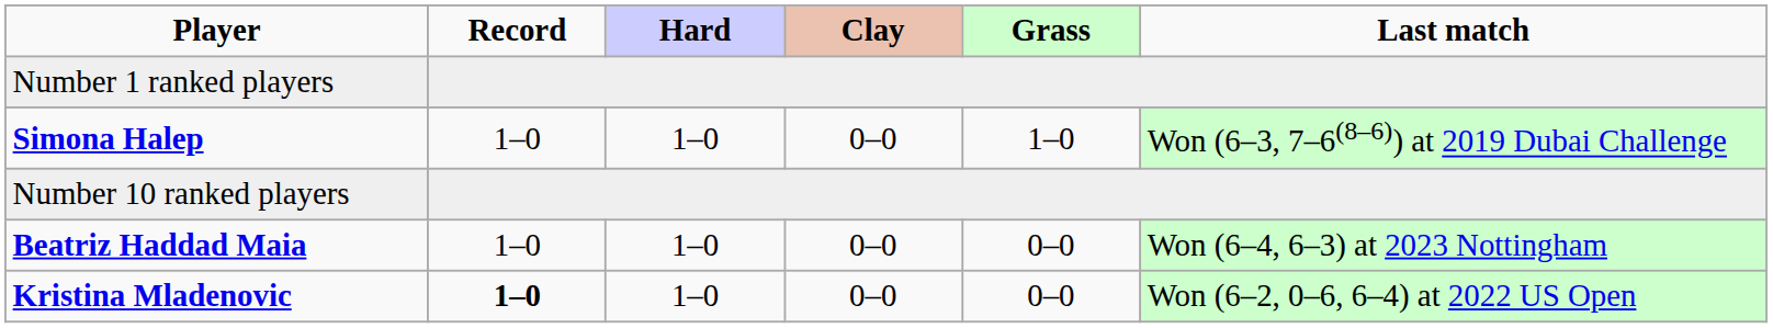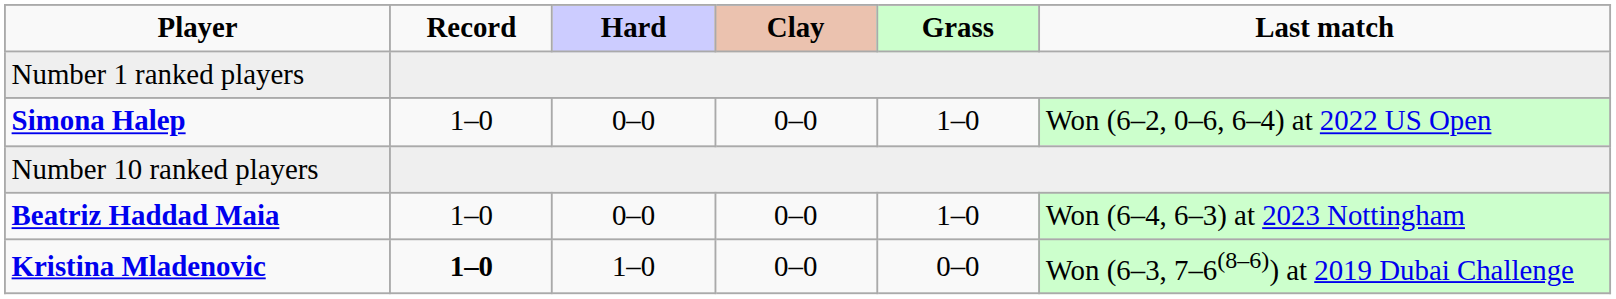 <table class="sortable wikitable" style=font-size:97%;text-align:center>
 <tr>
 <td width="200"><strong>Player</strong></td>
 <td width="80"><strong>Record</strong></td>
 <td width="80" bgcolor=ccccff><strong>Hard</strong></td>
 <td width="80" bgcolor=ebc2af><strong>Clay</strong></td>
 <td width="80" bgcolor=ccffcc><strong>Grass</strong></td>
 <td width="300"><strong>Last match</strong></td>
 </tr>
 <tr bgcolor=efefef>
 <td align=left>Number 1 ranked players</td>
 <td colspan="6"></td>
 </tr>
 <tr>
 <td align=left><strong> <a href='#'>Simona Halep</a></strong></td>
 <td>1–0</td>
-<td>1–0</td>
+<td>0–0</td>
 <td>0–0</td>
 <td>1–0</td>
-<td align=left bgcolor=ccffcc>Won (6–3, 7–6<sup>(8–6)</sup>) at <a href='#'>2019 Dubai Challenge</a></td>
+<td align=left bgcolor=ccffcc>Won (6–2, 0–6, 6–4) at <a href='#'>2022 US Open</a></td>
 </tr>
 <tr bgcolor=efefef>
 <td align=left>Number 10 ranked players</td>
 <td colspan="6"></td>
 </tr>
 <tr>
 <td align=left><strong> <a href='#'>Beatriz Haddad Maia</a></strong></td>
 <td>1–0</td>
-<td>1–0</td>
 <td>0–0</td>
 <td>0–0</td>
+<td>1–0</td>
 <td align=left bgcolor=ccffcc>Won (6–4, 6–3) at <a href='#'>2023 Nottingham</a></td>
 </tr>
 <tr>
 <td align=left><strong> <a href='#'>Kristina Mladenovic</a></strong></td>
 <td><strong>1–0</strong></td>
 <td>1–0</td>
 <td>0–0</td>
 <td>0–0</td>
-<td align=left bgcolor=ccffcc>Won (6–2, 0–6, 6–4) at <a href='#'>2022 US Open</a></td>
+<td align=left bgcolor=ccffcc>Won (6–3, 7–6<sup>(8–6)</sup>) at <a href='#'>2019 Dubai Challenge</a></td>
 </tr>
 </table>
